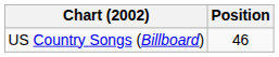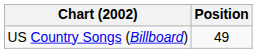 <table class="wikitable sortable">
 <tr>
 <th scope="col">Chart (2002)</th>
 <th scope="col">Position</th>
 </tr>
 <tr>
 <td>US <a href='#'>Country Songs</a> (<em><a href='#'>Billboard</a></em>)</td>
-<td align="center">46</td>
+<td align="center">49</td>
 </tr>
 </table>
